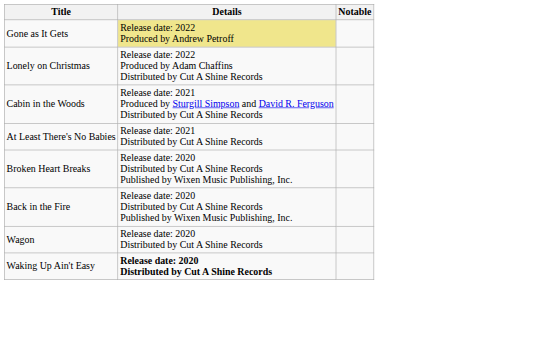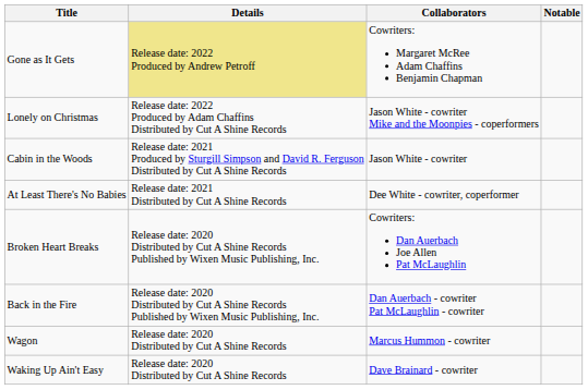 <table class="wikitable">
 <tr>
 <th>Title</th>
 <th>Details</th>
+<th>Collaborators</th>
 <th>Notable</th>
 </tr>
 <tr>
 <td>Gone as It Gets</td>
 <td style="background: khaki;">Release date: 2022<br>Produced by Andrew Petroff</td>
+<td>Cowriters:<br><ul><li>Margaret McRee</li><li>Adam Chaffins</li><li>Benjamin Chapman</li></ul></td>
 <td></td>
 </tr>
 <tr>
 <td>Lonely on Christmas</td>
 <td>Release date: 2022<br>Produced by Adam Chaffins<br>Distributed by Cut A Shine Records</td>
+<td>Jason White - cowriter<br><a href='#'>Mike and the Moonpies</a> - coperformers</td>
 <td></td>
 </tr>
 <tr>
 <td>Cabin in the Woods</td>
 <td>Release date: 2021<br>Produced by <a href='#'>Sturgill Simpson</a> and <a href='#'>David R. Ferguson</a><br>Distributed by Cut A Shine Records</td>
+<td>Jason White - cowriter</td>
 <td></td>
 </tr>
 <tr>
 <td>At Least There's No Babies</td>
 <td>Release date: 2021<br>Distributed by Cut A Shine Records</td>
+<td>Dee White - cowriter, coperformer</td>
 <td></td>
 </tr>
 <tr>
 <td>Broken Heart Breaks</td>
 <td>Release date: 2020<br>Distributed by Cut A Shine Records<br>Published by Wixen Music Publishing, Inc.</td>
+<td>Cowriters:<br><ul><li><a href='#'>Dan Auerbach</a></li><li>Joe Allen</li><li><a href='#'>Pat McLaughlin</a></li></ul></td>
 <td></td>
 </tr>
 <tr>
 <td>Back in the Fire</td>
 <td>Release date: 2020<br>Distributed by Cut A Shine Records<br>Published by Wixen Music Publishing, Inc.</td>
+<td><a href='#'>Dan Auerbach</a> - cowriter<br><a href='#'>Pat McLaughlin</a> - cowriter</td>
 <td></td>
 </tr>
 <tr>
 <td>Wagon</td>
 <td>Release date: 2020<br>Distributed by Cut A Shine Records</td>
+<td><a href='#'>Marcus Hummon</a> - cowriter</td>
 <td></td>
 </tr>
 <tr>
 <td>Waking Up Ain't Easy</td>
-<td><strong>Release date: 2020<br>Distributed by Cut A Shine Records</strong></td>
+<td>Release date: 2020<br>Distributed by Cut A Shine Records</td>
+<td><a href='#'>Dave Brainard</a> - cowriter</td>
 <td></td>
 </tr>
 </table>
